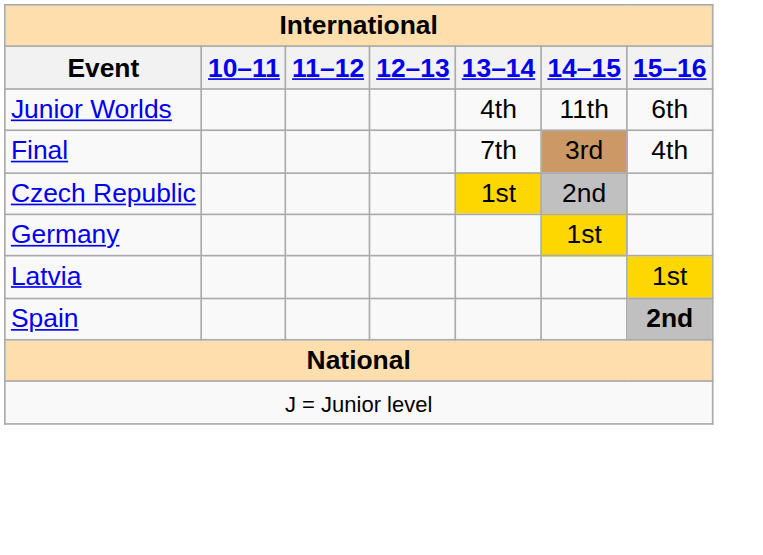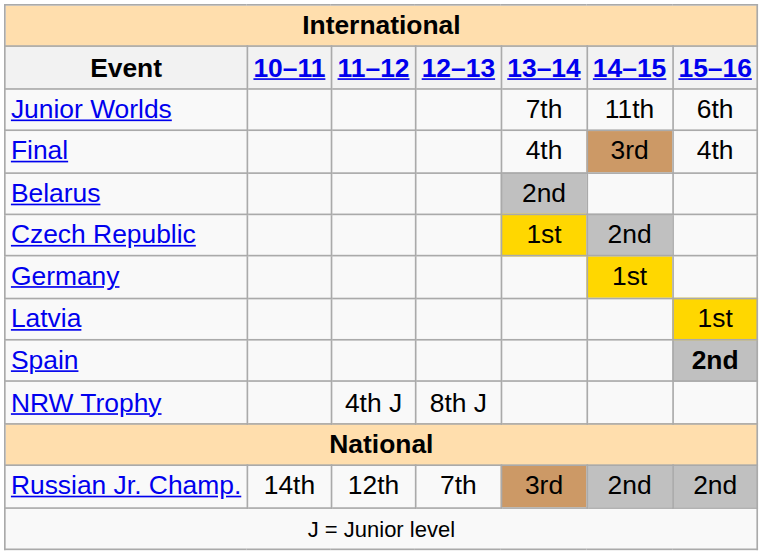 <table class="wikitable" style="text-align:center">
 <tr>
 <th style="background-color: #ffdead; " colspan=7 align=center>International</th>
 </tr>
 <tr>
 <th>Event</th>
 <th><a href='#'>10–11</a></th>
 <th><a href='#'>11–12</a></th>
 <th><a href='#'>12–13</a></th>
 <th><a href='#'>13–14</a></th>
 <th><a href='#'>14–15</a></th>
 <th><a href='#'>15–16</a></th>
 </tr>
 <tr>
 <td align=left><a href='#'>Junior Worlds</a></td>
 <td></td>
 <td></td>
 <td></td>
-<td>4th</td>
+<td>7th</td>
 <td>11th</td>
 <td>6th</td>
 </tr>
 <tr>
 <td align=left> <a href='#'>Final</a></td>
 <td></td>
 <td></td>
 <td></td>
-<td>7th</td>
+<td>4th</td>
 <td bgcolor=cc9966>3rd</td>
 <td>4th</td>
+</tr>
+<tr>
+<td align=left> <a href='#'>Belarus</a></td>
+<td></td>
+<td></td>
+<td></td>
+<td bgcolor=silver>2nd</td>
+<td></td>
+<td></td>
 </tr>
 <tr>
 <td align=left> <a href='#'>Czech Republic</a></td>
 <td></td>
 <td></td>
 <td></td>
 <td bgcolor=gold>1st</td>
 <td bgcolor=silver>2nd</td>
 <td></td>
 </tr>
 <tr>
 <td align=left> <a href='#'>Germany</a></td>
 <td></td>
 <td></td>
 <td></td>
 <td></td>
 <td bgcolor=gold>1st</td>
 <td></td>
 </tr>
 <tr>
 <td align=left> <a href='#'>Latvia</a></td>
 <td></td>
 <td></td>
 <td></td>
 <td></td>
 <td></td>
 <td bgcolor=gold>1st</td>
 </tr>
 <tr>
 <td align=left> <a href='#'>Spain</a></td>
 <td></td>
 <td></td>
 <td></td>
 <td></td>
 <td></td>
 <td bgcolor=silver><strong>2nd</strong></td>
 </tr>
 <tr>
+<td align=left><a href='#'>NRW Trophy</a></td>
+<td></td>
+<td>4th J</td>
+<td>8th J</td>
+<td></td>
+<td></td>
+<td></td>
+</tr>
+<tr>
 <th style="background-color: #ffdead; " colspan=7 align=center>National</th>
+</tr>
+<tr>
+<td align=left><a href='#'>Russian Jr. Champ.</a></td>
+<td>14th</td>
+<td>12th</td>
+<td>7th</td>
+<td bgcolor=cc9966>3rd</td>
+<td bgcolor=silver>2nd</td>
+<td bgcolor=silver>2nd</td>
 </tr>
 <tr>
 <td colspan=7 align=center><small> J = Junior level </small></td>
 </tr>
 </table>
